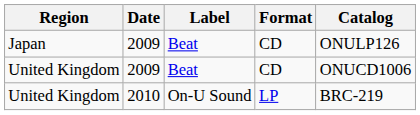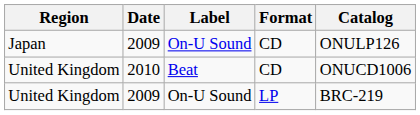 <table class="wikitable">
 <tr>
 <th>Region</th>
 <th>Date</th>
 <th>Label</th>
 <th>Format</th>
 <th>Catalog</th>
 </tr>
 <tr>
 <td>Japan</td>
 <td>2009</td>
-<td><a href='#'>Beat</a></td>
+<td><a href='#'>On-U Sound</a></td>
 <td>CD</td>
 <td>ONULP126</td>
 </tr>
 <tr>
 <td>United Kingdom</td>
-<td>2009</td>
+<td>2010</td>
 <td><a href='#'>Beat</a></td>
 <td>CD</td>
 <td>ONUCD1006</td>
 </tr>
 <tr>
 <td>United Kingdom</td>
-<td>2010</td>
+<td>2009</td>
 <td>On-U Sound</td>
 <td><a href='#'>LP</a></td>
 <td>BRC-219</td>
 </tr>
 </table>
